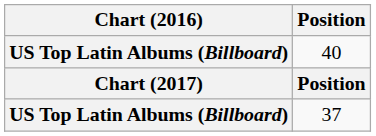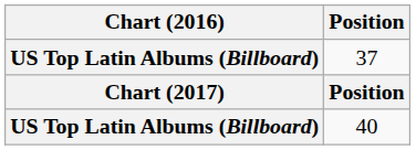 <table class="wikitable plainrowheaders" style="text-align:center">
 <tr>
 <th scope="col">Chart (2016)</th>
 <th scope="col">Position</th>
 </tr>
 <tr>
 <th scope="row">US Top Latin Albums (<em>Billboard</em>)</th>
-<td>40</td>
+<td>37</td>
 </tr>
 <tr>
 <th scope="col">Chart (2017)</th>
 <th scope="col">Position</th>
 </tr>
 <tr>
 <th scope="row">US Top Latin Albums (<em>Billboard</em>)</th>
-<td>37</td>
+<td>40</td>
 </tr>
 </table>
